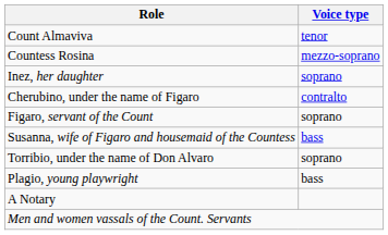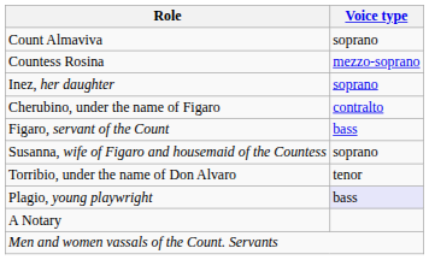 <table class=wikitable>
 <tr>
 <th>Role</th>
 <th><a href='#'>Voice type</a></th>
 </tr>
 <tr>
 <td>Count Almaviva</td>
-<td><a href='#'>tenor</a></td>
+<td>soprano</td>
 </tr>
 <tr>
 <td>Countess Rosina</td>
 <td><a href='#'>mezzo-soprano</a></td>
 </tr>
 <tr>
 <td>Inez, <em>her daughter</em></td>
 <td><a href='#'>soprano</a></td>
 </tr>
 <tr>
 <td>Cherubino, under the name of Figaro</td>
 <td><a href='#'>contralto</a></td>
 </tr>
 <tr>
 <td>Figaro, <em>servant of the Count</em></td>
+<td><a href='#'>bass</a></td>
+</tr>
+<tr>
+<td>Susanna, <em>wife of Figaro and housemaid of the Countess</em></td>
 <td>soprano</td>
 </tr>
 <tr>
-<td>Susanna, <em>wife of Figaro and housemaid of the Countess</em></td>
-<td><a href='#'>bass</a></td>
-</tr>
-<tr>
 <td>Torribio, under the name of Don Alvaro</td>
-<td>soprano</td>
+<td>tenor</td>
 </tr>
 <tr>
 <td>Plagio, <em>young playwright</em></td>
-<td>bass</td>
+<td style="background: lavender;">bass</td>
 </tr>
 <tr>
 <td>A Notary</td>
 <td></td>
 </tr>
 <tr>
 <td colspan="3"><em>Men and women vassals of the Count. Servants</em></td>
 </tr>
 </table>
